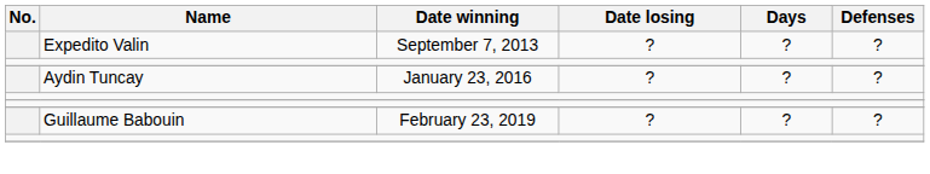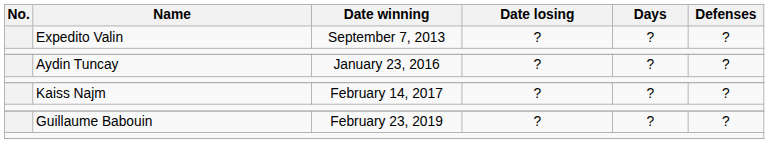 <table class="wikitable" width=100%>
 <tr>
 <th style="width:1%;">No.</th>
 <th style="width:37%;">Name</th>
 <th style="width:20%;">Date winning</th>
 <th style="width:20%;">Date losing</th>
 <th data-sort-type="number" style="width:10%;">Days</th>
 <th data-sort-type="number" style="width:10%;">Defenses</th>
 </tr>
 <tr align=center>
 <th></th>
 <td align=left> Expedito Valin</td>
 <td>September 7, 2013</td>
 <td>?</td>
 <td>?</td>
 <td>?</td>
 </tr>
 <tr>
 <td colspan="6"></td>
 </tr>
 <tr>
 </tr>
 <tr align=center>
 <th></th>
 <td align=left> Aydin Tuncay</td>
 <td>January 23, 2016</td>
 <td>?</td>
 <td>?</td>
 <td>?</td>
 </tr>
 <tr>
 <td colspan="6"></td>
 </tr>
 <tr>
 </tr>
+<tr align=center>
+<th></th>
+<td align=left> Kaiss Najm</td>
+<td>February 14, 2017</td>
+<td>?</td>
+<td>?</td>
+<td>?</td>
+</tr>
 <tr>
 <td colspan="6"></td>
 </tr>
 <tr>
 </tr>
 <tr align=center>
 <th></th>
 <td align=left> Guillaume Babouin</td>
 <td>February 23, 2019</td>
 <td>?</td>
 <td>?</td>
 <td>?</td>
 </tr>
 <tr>
 <td colspan="6"></td>
 </tr>
 <tr>
 </tr>
 </table>
